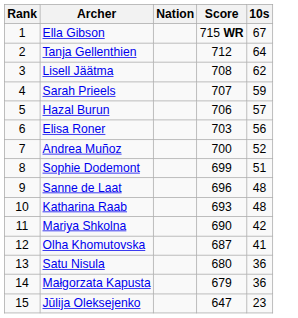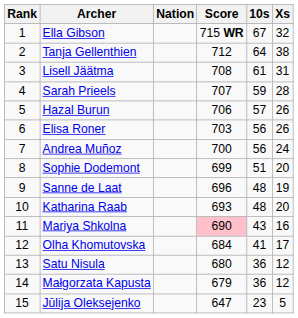 <table class="wikitable sortable" style="text-align:center">
 <tr>
 <th>Rank</th>
 <th>Archer</th>
 <th>Nation</th>
 <th>Score</th>
 <th>10s</th>
+<th>Xs</th>
 </tr>
 <tr>
 <td>1</td>
 <td align=left><a href='#'>Ella Gibson</a></td>
 <td align=left></td>
 <td>715 <strong>WR</strong></td>
 <td>67</td>
+<td>32</td>
 </tr>
 <tr>
 <td>2</td>
 <td align=left><a href='#'>Tanja Gellenthien</a></td>
 <td align=left></td>
 <td>712</td>
 <td>64</td>
+<td>38</td>
 </tr>
 <tr>
 <td>3</td>
 <td align=left><a href='#'>Lisell Jäätma</a></td>
 <td align=left></td>
 <td>708</td>
-<td>62</td>
+<td>61</td>
+<td>31</td>
 </tr>
 <tr>
 <td>4</td>
 <td align=left><a href='#'>Sarah Prieels</a></td>
 <td align=left></td>
 <td>707</td>
 <td>59</td>
+<td>28</td>
 </tr>
 <tr>
 <td>5</td>
 <td align=left><a href='#'>Hazal Burun</a></td>
 <td align=left></td>
 <td>706</td>
 <td>57</td>
+<td>26</td>
 </tr>
 <tr>
 <td>6</td>
 <td align=left><a href='#'>Elisa Roner</a></td>
 <td align=left></td>
 <td>703</td>
 <td>56</td>
+<td>26</td>
 </tr>
 <tr>
 <td>7</td>
 <td align=left><a href='#'>Andrea Muñoz</a></td>
 <td align=left></td>
 <td>700</td>
-<td>52</td>
+<td>56</td>
+<td>24</td>
 </tr>
 <tr>
 <td>8</td>
 <td align=left><a href='#'>Sophie Dodemont</a></td>
 <td align=left></td>
 <td>699</td>
 <td>51</td>
+<td>20</td>
 </tr>
 <tr>
 <td>9</td>
 <td align=left><a href='#'>Sanne de Laat</a></td>
 <td align=left></td>
 <td>696</td>
 <td>48</td>
+<td>19</td>
 </tr>
 <tr>
 <td>10</td>
 <td align=left><a href='#'>Katharina Raab</a></td>
 <td align=left></td>
 <td>693</td>
 <td>48</td>
+<td>20</td>
 </tr>
 <tr>
 <td>11</td>
 <td align=left><a href='#'>Mariya Shkolna</a></td>
 <td align=left></td>
-<td>690</td>
-<td>42</td>
+<td style="background: pink;">690</td>
+<td>43</td>
+<td>16</td>
 </tr>
 <tr>
 <td>12</td>
 <td align=left><a href='#'>Olha Khomutovska</a></td>
 <td align=left></td>
-<td>687</td>
+<td>684</td>
 <td>41</td>
+<td>17</td>
 </tr>
 <tr>
 <td>13</td>
 <td align=left><a href='#'>Satu Nisula</a></td>
 <td align=left></td>
 <td>680</td>
 <td>36</td>
+<td>12</td>
 </tr>
 <tr>
 <td>14</td>
 <td align=left><a href='#'>Małgorzata Kapusta</a></td>
 <td align=left></td>
 <td>679</td>
 <td>36</td>
+<td>12</td>
 </tr>
 <tr>
 <td>15</td>
 <td align=left><a href='#'>Jūlija Oleksejenko</a></td>
 <td align=left></td>
 <td>647</td>
 <td>23</td>
+<td>5</td>
 </tr>
 </table>
